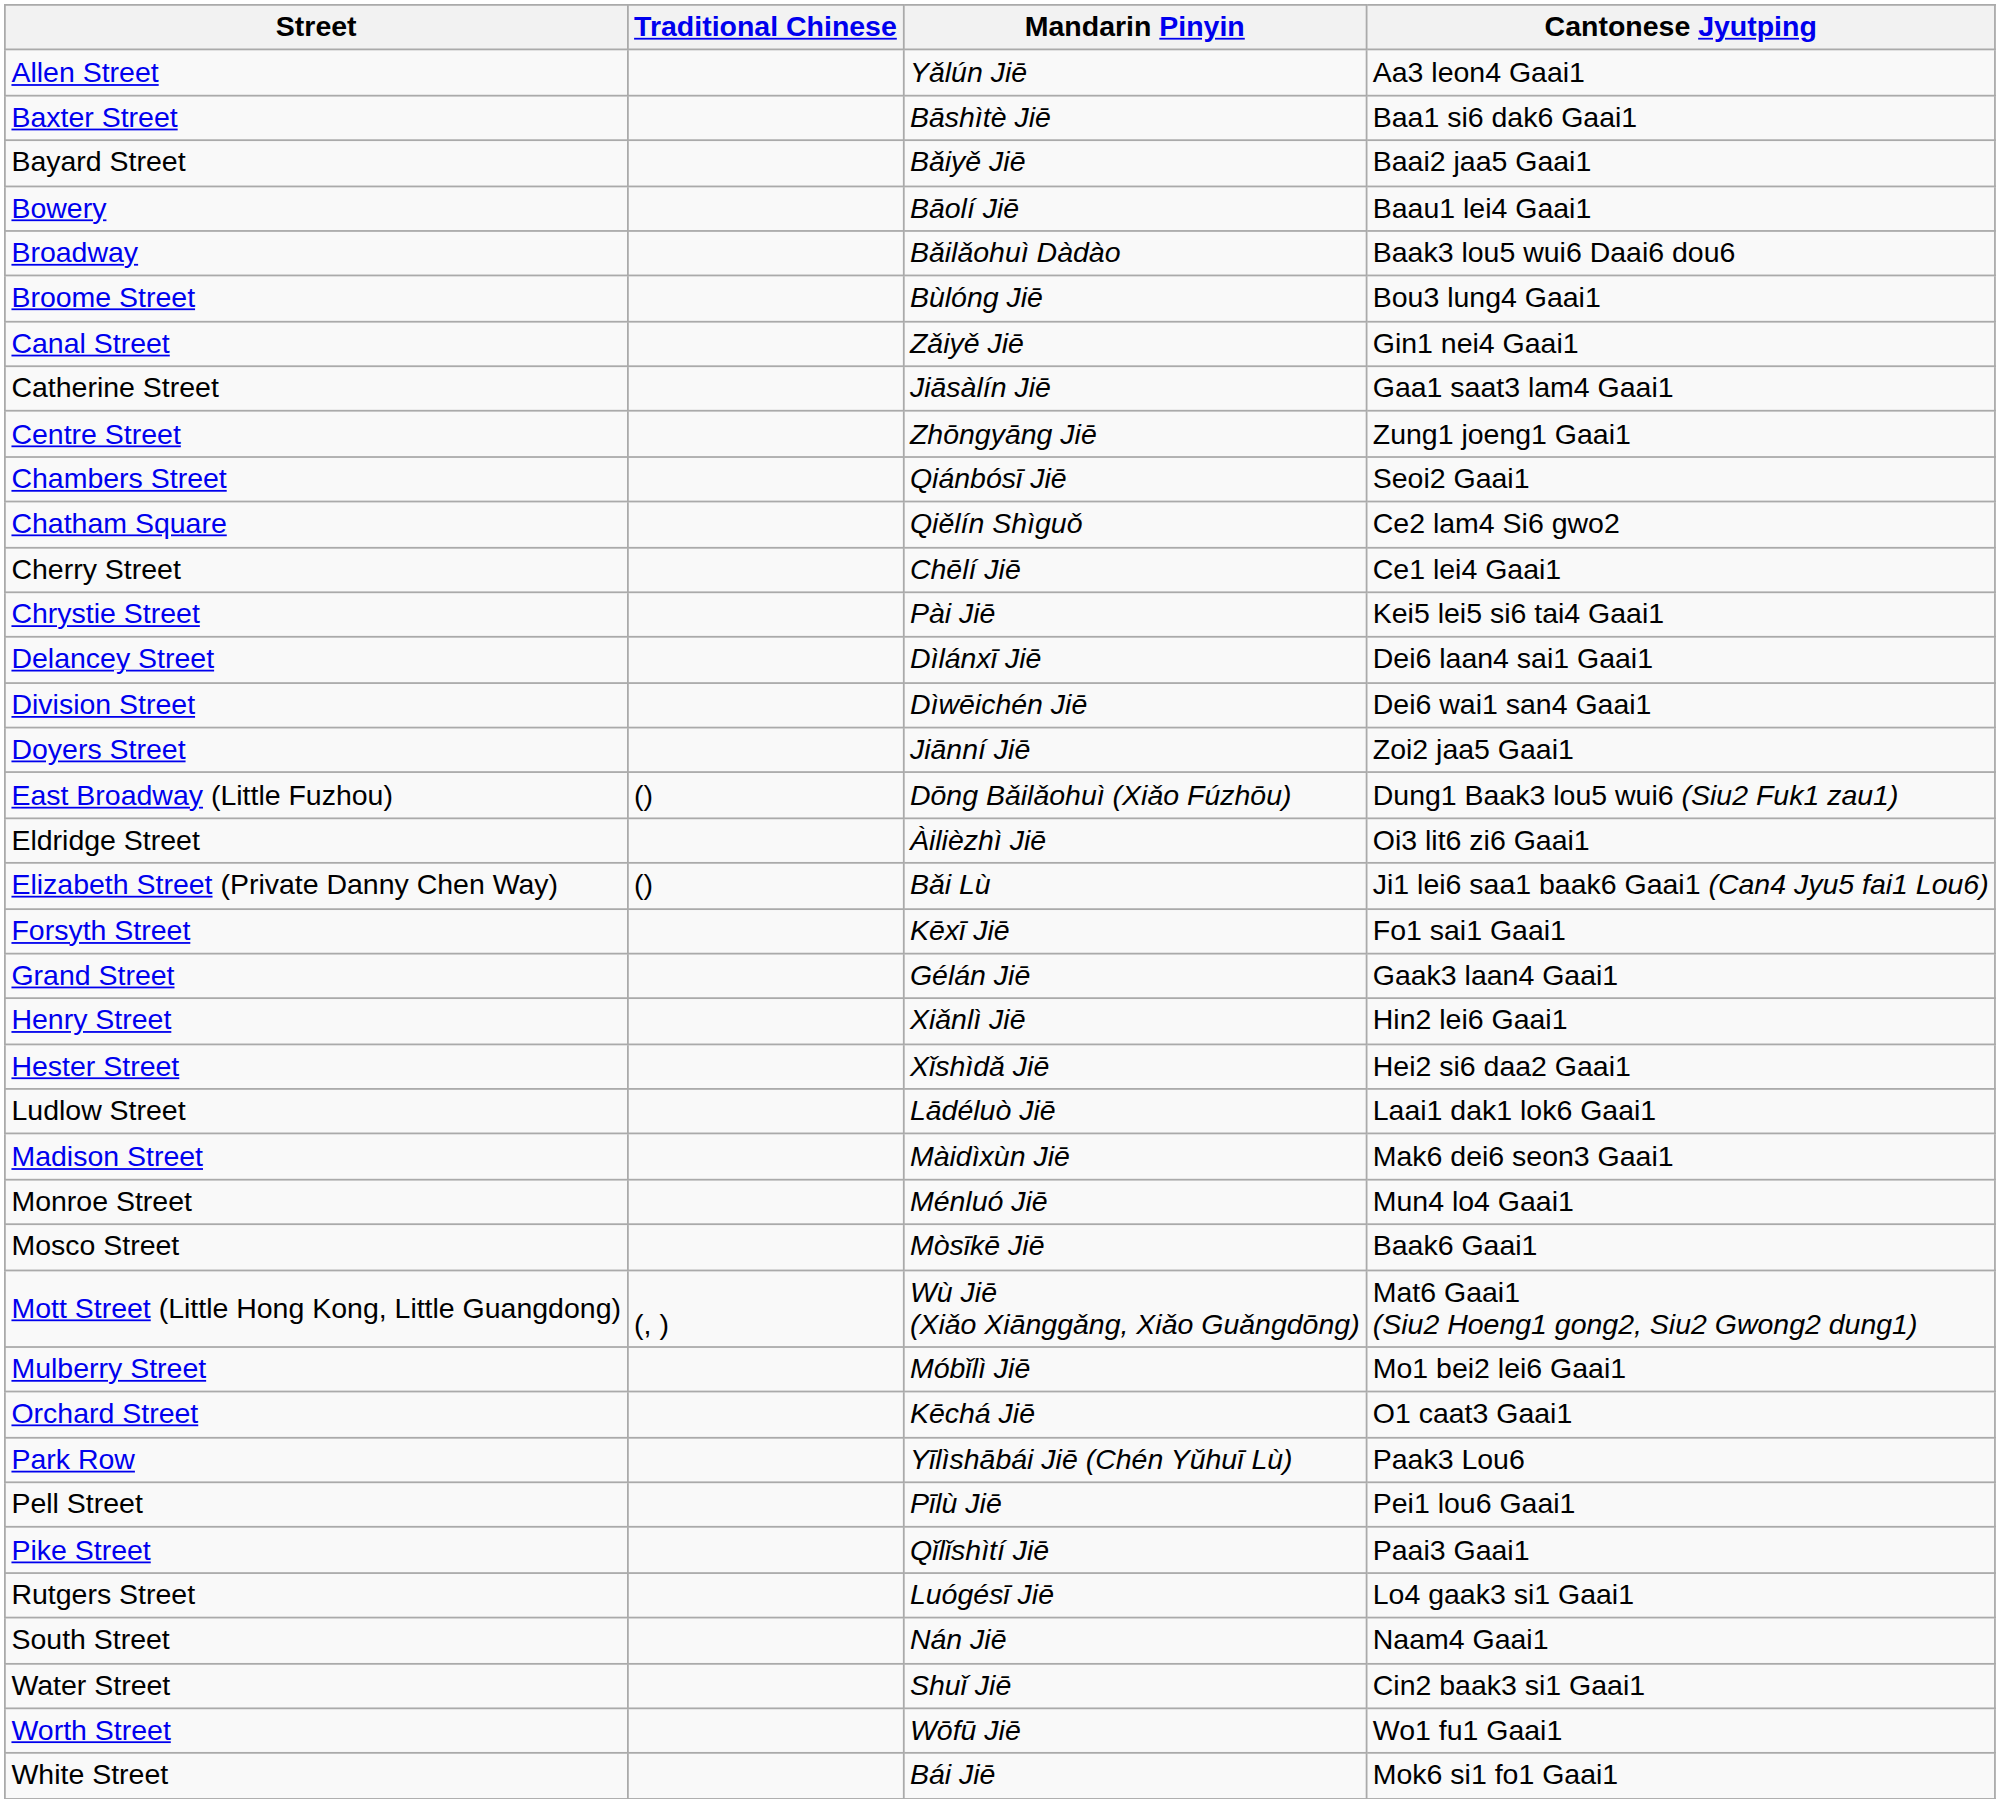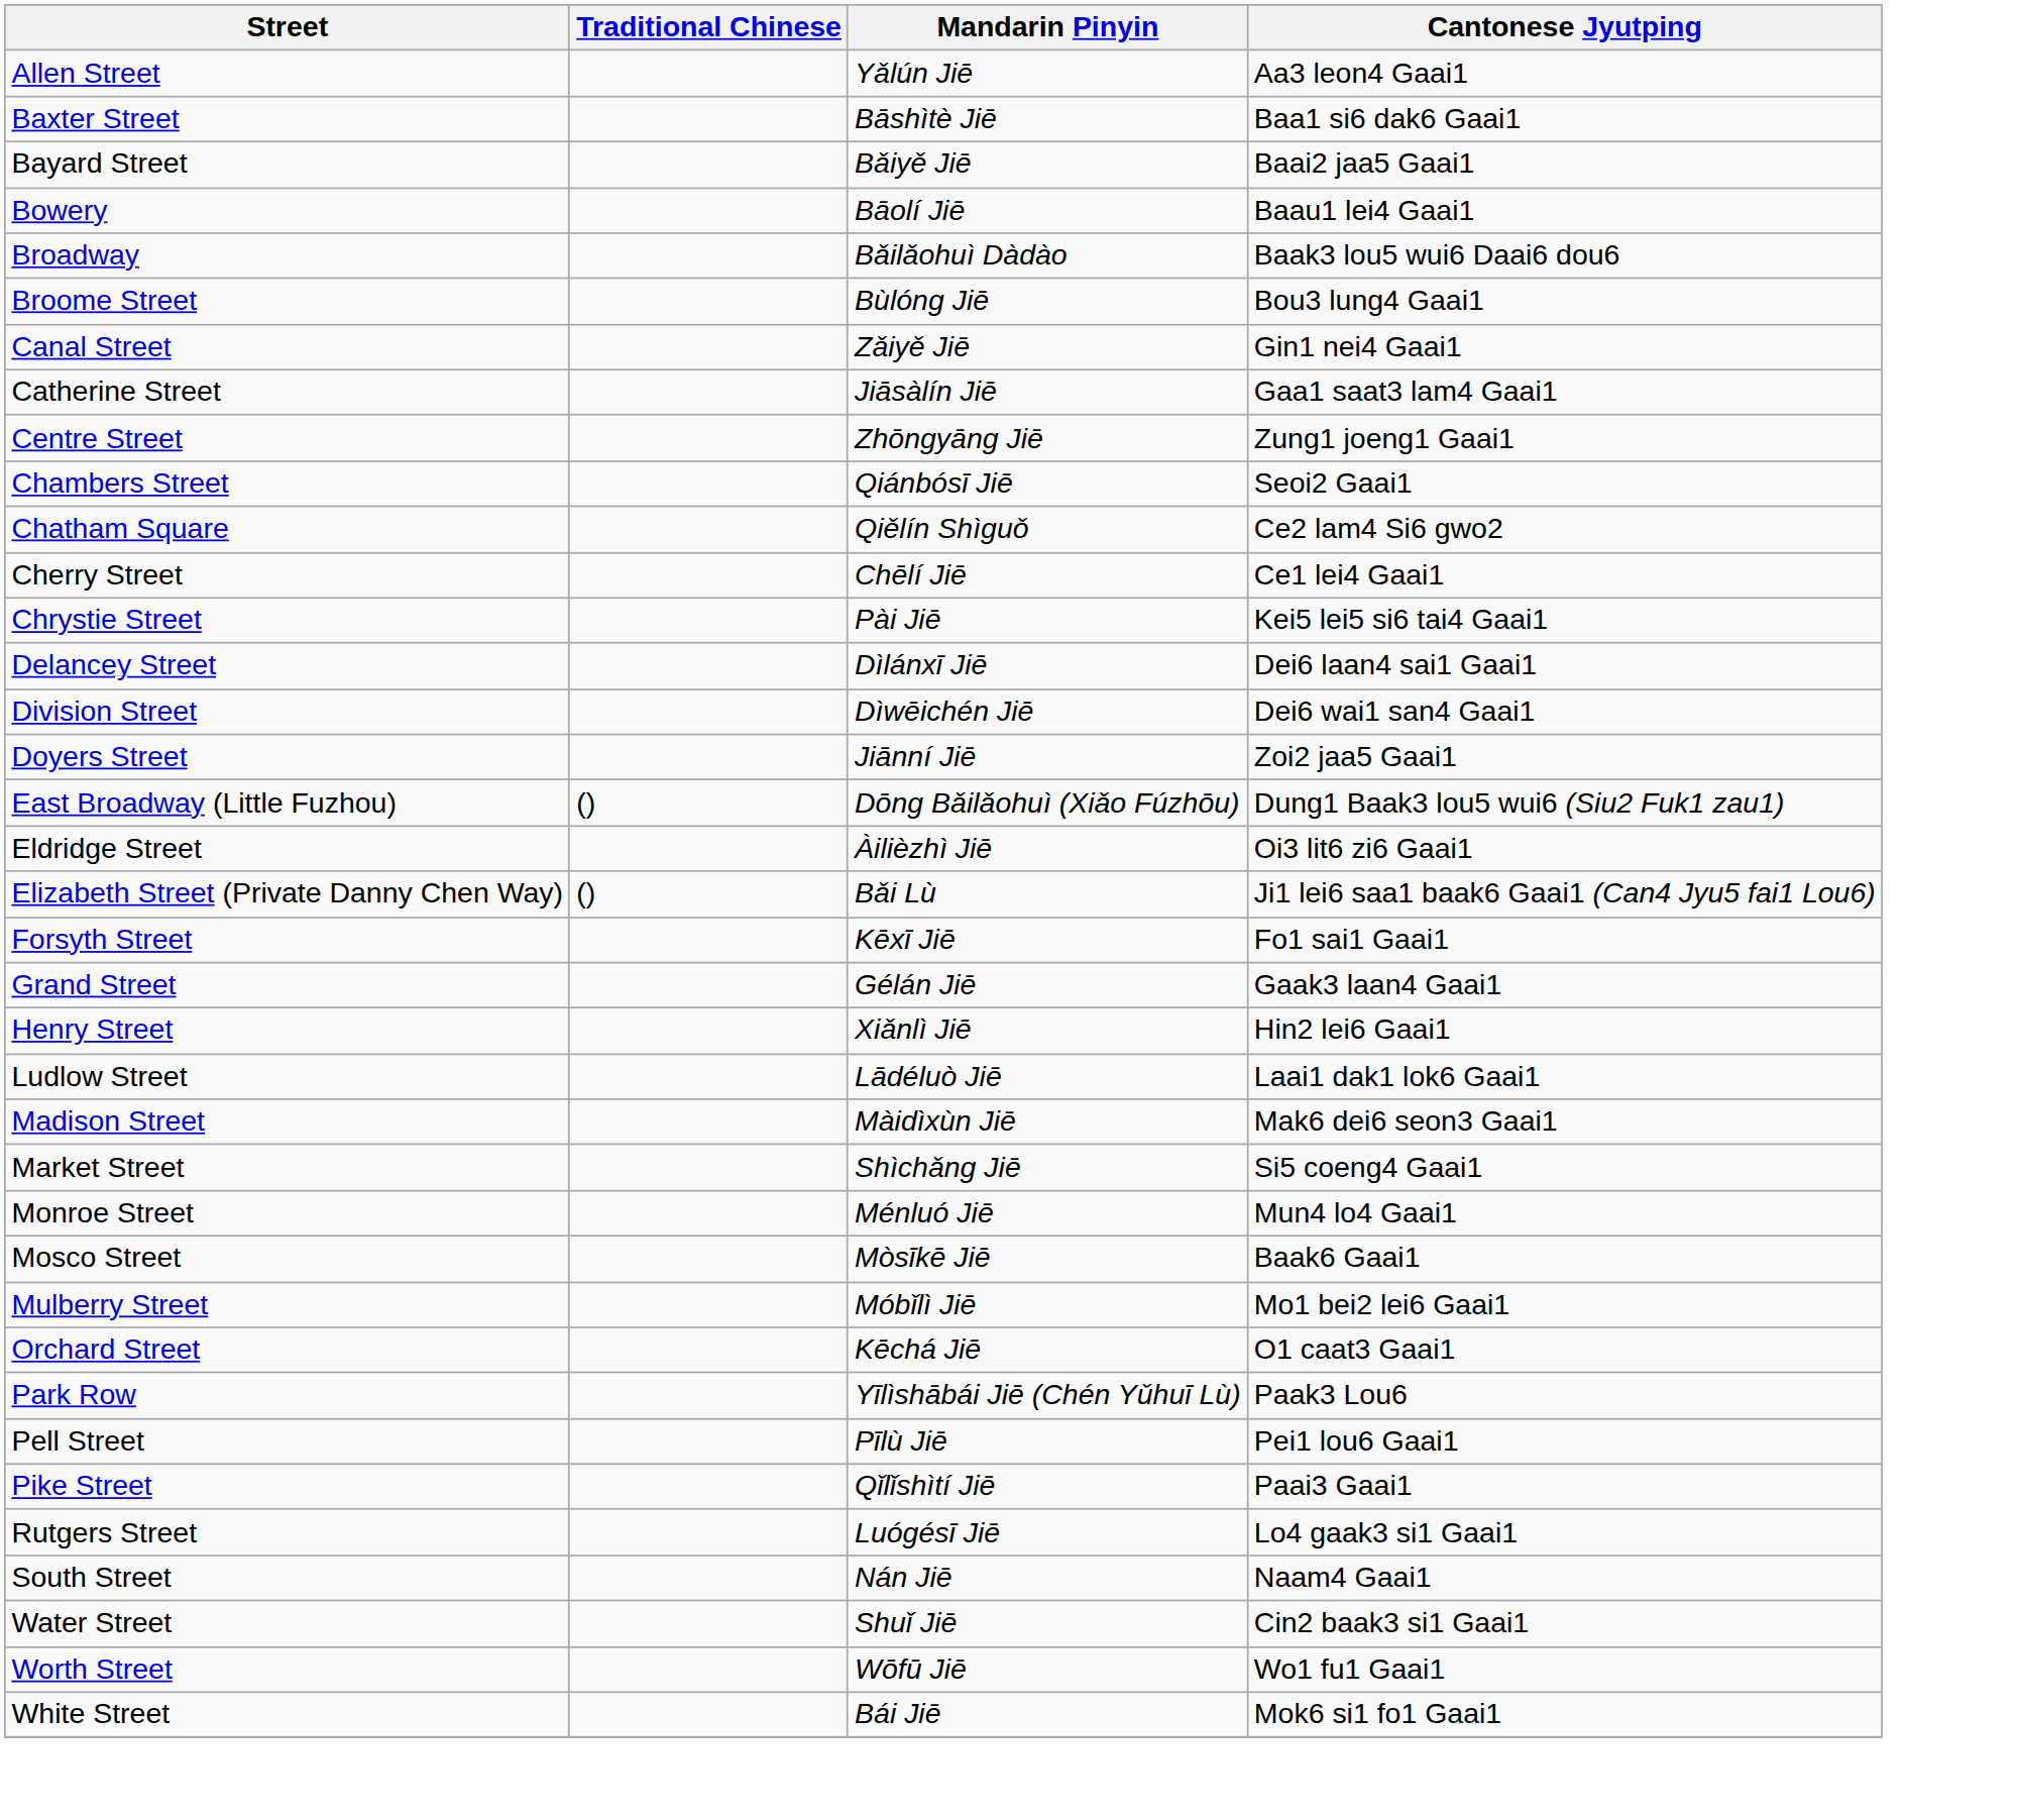 <table class="wikitable sortable">
 <tr>
 <th>Street</th>
 <th><a href='#'>Traditional Chinese</a></th>
 <th>Mandarin <a href='#'>Pinyin</a></th>
 <th>Cantonese <a href='#'>Jyutping</a></th>
 </tr>
 <tr>
 <td><a href='#'>Allen Street</a></td>
 <td></td>
 <td><em>Yǎlún Jiē</em></td>
 <td>Aa3 leon4 Gaai1</td>
 </tr>
 <tr>
 <td><a href='#'>Baxter Street</a></td>
 <td></td>
 <td><em>Bāshìtè Jiē</em></td>
 <td>Baa1 si6 dak6 Gaai1</td>
 </tr>
 <tr>
 <td>Bayard Street</td>
 <td></td>
 <td><em>Bǎiyě Jiē</em></td>
 <td>Baai2 jaa5 Gaai1</td>
 </tr>
 <tr>
 <td><a href='#'>Bowery</a></td>
 <td></td>
 <td><em>Bāolí Jiē</em></td>
 <td>Baau1 lei4 Gaai1</td>
 </tr>
 <tr>
 <td><a href='#'>Broadway</a></td>
 <td></td>
 <td><em>Bǎilǎohuì Dàdào</em></td>
 <td>Baak3 lou5 wui6 Daai6 dou6</td>
 </tr>
 <tr>
 <td><a href='#'>Broome Street</a></td>
 <td></td>
 <td><em>Bùlóng Jiē</em></td>
 <td>Bou3 lung4 Gaai1</td>
 </tr>
 <tr>
 <td><a href='#'>Canal Street</a></td>
 <td></td>
 <td><em>Zǎiyě Jiē</em></td>
 <td>Gin1 nei4 Gaai1</td>
 </tr>
 <tr>
 <td>Catherine Street</td>
 <td></td>
 <td><em>Jiāsàlín Jiē</em></td>
 <td>Gaa1 saat3 lam4 Gaai1</td>
 </tr>
 <tr>
 <td><a href='#'>Centre Street</a></td>
 <td></td>
 <td><em>Zhōngyāng Jiē</em></td>
 <td>Zung1 joeng1 Gaai1</td>
 </tr>
 <tr>
 <td><a href='#'>Chambers Street</a></td>
 <td></td>
 <td><em>Qiánbósī Jiē</em></td>
 <td>Seoi2 Gaai1</td>
 </tr>
 <tr>
 <td><a href='#'>Chatham Square</a></td>
 <td></td>
 <td><em>Qiělín Shìguǒ</em></td>
 <td>Ce2 lam4 Si6 gwo2</td>
 </tr>
 <tr>
 <td>Cherry Street</td>
 <td></td>
 <td><em>Chēlí Jiē</em></td>
 <td>Ce1 lei4 Gaai1</td>
 </tr>
 <tr>
 <td><a href='#'>Chrystie Street</a></td>
 <td></td>
 <td><em>Pài Jiē</em></td>
 <td>Kei5 lei5 si6 tai4 Gaai1</td>
 </tr>
 <tr>
 <td><a href='#'>Delancey Street</a></td>
 <td></td>
 <td><em>Dìlánxī Jiē</em></td>
 <td>Dei6 laan4 sai1 Gaai1</td>
 </tr>
 <tr>
 <td><a href='#'>Division Street</a></td>
 <td></td>
 <td><em>Dìwēichén Jiē</em></td>
 <td>Dei6 wai1 san4 Gaai1</td>
 </tr>
 <tr>
 <td><a href='#'>Doyers Street</a></td>
 <td></td>
 <td><em>Jiānní Jiē</em></td>
 <td>Zoi2 jaa5 Gaai1</td>
 </tr>
 <tr>
 <td><a href='#'>East Broadway</a> (Little Fuzhou)</td>
 <td> ()</td>
 <td><em>Dōng Bǎilǎohuì (Xiǎo Fúzhōu)</em></td>
 <td>Dung1 Baak3 lou5 wui6<em> (Siu2 Fuk1 zau1)</em></td>
 </tr>
 <tr>
 <td>Eldridge Street</td>
 <td></td>
 <td><em>Àilièzhì Jiē</em></td>
 <td>Oi3 lit6 zi6 Gaai1</td>
 </tr>
 <tr>
 <td><a href='#'>Elizabeth Street</a> (Private Danny Chen Way)</td>
 <td> ()</td>
 <td><em>Bǎi Lù</em></td>
 <td>Ji1 lei6 saa1 baak6 Gaai1 <em>(Can4 Jyu5 fai1 Lou6)</em></td>
 </tr>
 <tr>
 <td><a href='#'>Forsyth Street</a></td>
 <td></td>
 <td><em>Kēxī Jiē</em></td>
 <td>Fo1 sai1 Gaai1</td>
 </tr>
 <tr>
 <td><a href='#'>Grand Street</a></td>
 <td></td>
 <td><em>Gélán Jiē</em></td>
 <td>Gaak3 laan4 Gaai1</td>
 </tr>
 <tr>
 <td><a href='#'>Henry Street</a></td>
 <td></td>
 <td><em>Xiǎnlì Jiē</em></td>
 <td>Hin2 lei6 Gaai1</td>
 </tr>
 <tr>
-<td><a href='#'>Hester Street</a></td>
-<td></td>
-<td><em>Xǐshìdǎ Jiē</em></td>
-<td>Hei2 si6 daa2 Gaai1</td>
-</tr>
-<tr>
 <td>Ludlow Street</td>
 <td></td>
 <td><em>Lādéluò Jiē</em></td>
 <td>Laai1 dak1 lok6 Gaai1</td>
 </tr>
 <tr>
 <td><a href='#'>Madison Street</a></td>
 <td></td>
 <td><em>Màidìxùn Jiē</em></td>
 <td>Mak6 dei6 seon3 Gaai1</td>
 </tr>
 <tr>
+<td>Market Street</td>
+<td></td>
+<td><em>Shìchǎng Jiē</em></td>
+<td>Si5 coeng4 Gaai1</td>
+</tr>
+<tr>
 <td>Monroe Street</td>
 <td></td>
 <td><em>Ménluó Jiē</em></td>
 <td>Mun4 lo4 Gaai1</td>
 </tr>
 <tr>
 <td>Mosco Street</td>
 <td></td>
 <td><em>Mòsīkē Jiē</em></td>
 <td>Baak6 Gaai1</td>
-</tr>
-<tr>
-<td><a href='#'>Mott Street</a> (Little Hong Kong, Little Guangdong)</td>
-<td><br>(, )</td>
-<td><em>Wù Jiē</em><br><em>(Xiǎo Xiānggǎng, Xiǎo Guǎngdōng)</em></td>
-<td>Mat6 Gaai1<br><em>(Siu2 Hoeng1 gong2, Siu2 Gwong2 dung1)</em></td>
 </tr>
 <tr>
 <td><a href='#'>Mulberry Street</a></td>
 <td></td>
 <td><em>Móbǐlì Jiē </em></td>
 <td>Mo1 bei2 lei6 Gaai1</td>
 </tr>
 <tr>
 <td><a href='#'>Orchard Street</a></td>
 <td></td>
 <td><em>Kēchá Jiē</em></td>
 <td>O1 caat3 Gaai1</td>
 </tr>
 <tr>
 <td><a href='#'>Park Row</a></td>
 <td></td>
 <td><em>Yīlìshābái Jiē</em> <em>(Chén Yǔhuī Lù)</em></td>
 <td>Paak3 Lou6</td>
 </tr>
 <tr>
 <td>Pell Street</td>
 <td></td>
 <td><em>Pīlù Jiē</em></td>
 <td>Pei1 lou6 Gaai1</td>
 </tr>
 <tr>
 <td><a href='#'>Pike Street</a></td>
 <td></td>
 <td><em>Qǐlǐshìtí Jiē</em></td>
 <td>Paai3 Gaai1</td>
 </tr>
 <tr>
 <td>Rutgers Street</td>
 <td></td>
 <td><em>Luógésī Jiē</em></td>
 <td>Lo4 gaak3 si1 Gaai1</td>
 </tr>
 <tr>
 <td>South Street</td>
 <td></td>
 <td><em>Nán Jiē</em></td>
 <td>Naam4 Gaai1</td>
 </tr>
 <tr>
 <td>Water Street</td>
 <td></td>
 <td><em>Shuǐ Jiē</em></td>
 <td>Cin2 baak3 si1 Gaai1</td>
 </tr>
 <tr>
 <td><a href='#'>Worth Street</a></td>
 <td></td>
 <td><em>Wōfū Jiē</em></td>
 <td>Wo1 fu1 Gaai1</td>
 </tr>
 <tr>
 <td>White Street</td>
 <td></td>
 <td><em>Bái Jiē</em></td>
 <td>Mok6 si1 fo1 Gaai1</td>
 </tr>
 <tr>
 </tr>
 </table>
